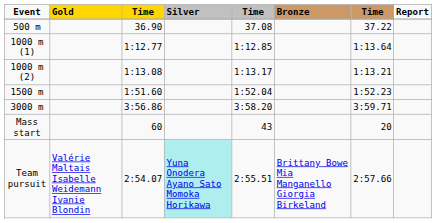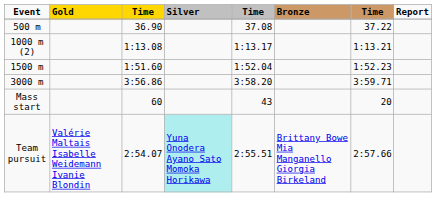 <table class="wikitable">
 <tr>
 <td width="80" align="center"><strong>Event</strong></td>
 <td width="240" bgcolor="gold"><strong>Gold</strong></td>
 <td width="50" bgcolor="gold" align="center"><strong>Time</strong></td>
 <td width="240" bgcolor="silver"><strong>Silver</strong></td>
 <td width="50" bgcolor="silver" align="center"><strong>Time</strong></td>
 <td width="240" bgcolor="#CC9966"><strong>Bronze</strong></td>
 <td width="50" bgcolor="#CC9966" align="center"><strong>Time</strong></td>
 <td width="50" align="center"><strong>Report</strong></td>
 </tr>
 <tr bgcolor="#cccccc">
 </tr>
 <tr>
 <td align="center">500 m</td>
 <td></td>
 <td align="right">36.90</td>
 <td></td>
 <td align="right">37.08</td>
 <td></td>
 <td align="right">37.22</td>
-<td align="center"></td>
-</tr>
-<tr>
-<td align="center">1000 m (1)</td>
-<td></td>
-<td align="right">1:12.77</td>
-<td></td>
-<td align="right">1:12.85</td>
-<td></td>
-<td align="right">1:13.64</td>
 <td align="center"></td>
 </tr>
 <tr>
 <td align="center">1000 m (2)</td>
 <td></td>
 <td align="right">1:13.08</td>
 <td></td>
 <td align="right">1:13.17</td>
 <td></td>
 <td align="right">1:13.21</td>
 <td align="center"></td>
 </tr>
 <tr>
 <td align="center">1500 m</td>
 <td></td>
 <td align="right">1:51.60</td>
 <td></td>
 <td align="right">1:52.04</td>
 <td></td>
 <td align="right">1:52.23</td>
 <td align="center"></td>
 </tr>
 <tr>
 <td align="center">3000 m</td>
 <td></td>
 <td align="right">3:56.86</td>
 <td></td>
 <td align="right">3:58.20</td>
 <td></td>
 <td align="right">3:59.71</td>
 <td align="center"></td>
 </tr>
 <tr>
 <td align="center">Mass start</td>
 <td></td>
 <td align="right">60</td>
 <td></td>
 <td align="right">43</td>
 <td></td>
 <td align="right">20</td>
 <td align="center"></td>
 </tr>
 <tr>
 <td align="center">Team pursuit</td>
 <td><br><a href='#'>Valérie Maltais</a><br><a href='#'>Isabelle Weidemann</a><br><a href='#'>Ivanie Blondin</a></td>
 <td align="right">2:54.07</td>
 <td style="background: paleturquoise;"><br><a href='#'>Yuna Onodera</a><br><a href='#'>Ayano Sato</a><br><a href='#'>Momoka Horikawa</a></td>
 <td align="right">2:55.51</td>
 <td><br><a href='#'>Brittany Bowe</a><br><a href='#'>Mia Manganello</a><br><a href='#'>Giorgia Birkeland</a></td>
 <td align="right">2:57.66</td>
 <td align="center"></td>
 </tr>
 </table>
